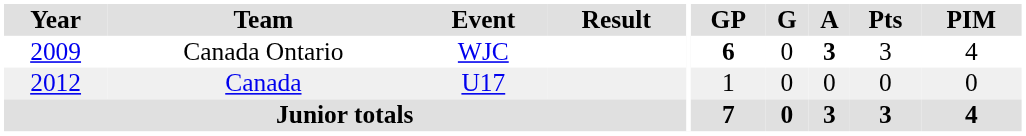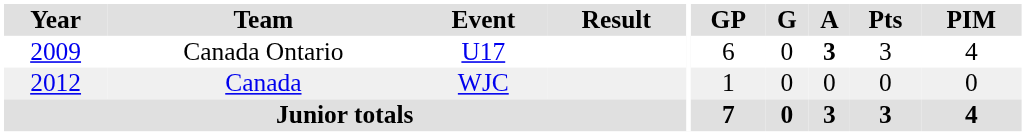 <table border="0" cellpadding="1" cellspacing="0" ID="Table3" style="text-align:center; width:40em">
 <tr ALIGN="center" bgcolor="#e0e0e0">
 <th>Year</th>
 <th>Team</th>
 <th>Event</th>
 <th>Result</th>
 <th rowspan="99" bgcolor="#ffffff"></th>
 <th>GP</th>
 <th>G</th>
 <th>A</th>
 <th>Pts</th>
 <th>PIM</th>
 </tr>
 <tr>
 <td><a href='#'>2009</a></td>
 <td>Canada Ontario</td>
-<td><a href='#'>WJC</a></td>
+<td><a href='#'>U17</a></td>
 <td></td>
-<td><strong>6</strong></td>
+<td>6</td>
 <td>0</td>
 <td><strong>3</strong></td>
 <td>3</td>
 <td>4</td>
 </tr>
 <tr bgcolor="#f0f0f0">
 <td><a href='#'>2012</a></td>
 <td><a href='#'>Canada</a></td>
-<td><a href='#'>U17</a></td>
+<td><a href='#'>WJC</a></td>
 <td></td>
 <td>1</td>
 <td>0</td>
 <td>0</td>
 <td>0</td>
 <td>0</td>
 </tr>
 <tr bgcolor="#e0e0e0">
 <th colspan=4>Junior totals</th>
 <th>7</th>
 <th>0</th>
 <th>3</th>
 <th>3</th>
 <th>4</th>
 </tr>
 </table>
